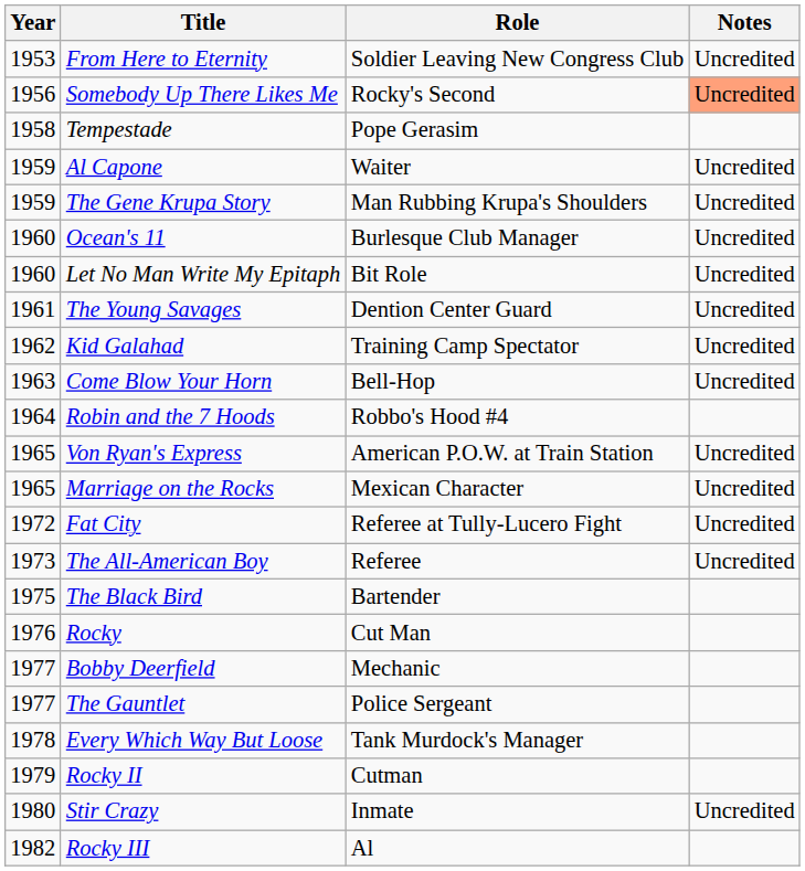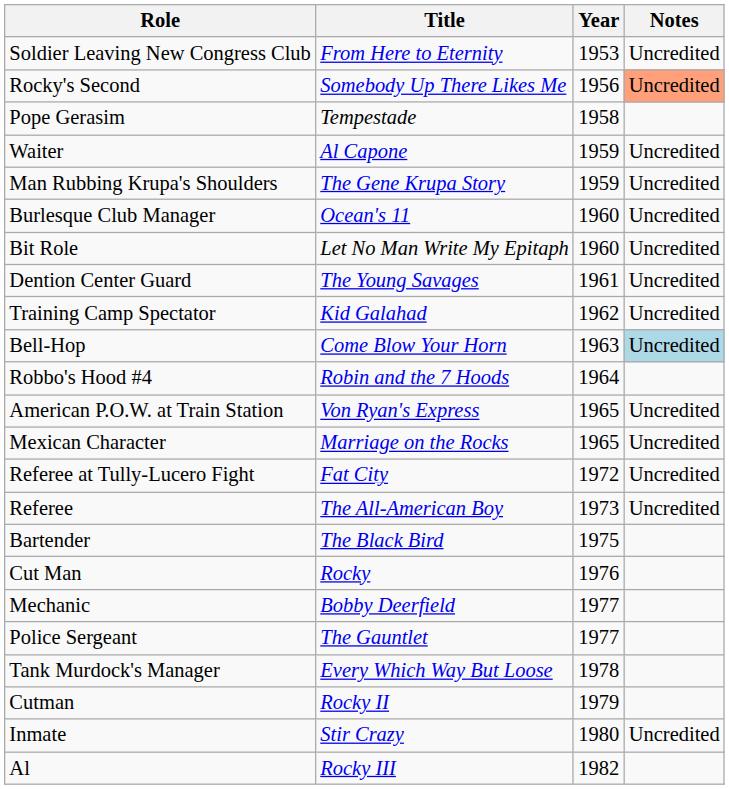 <table class="wikitable">
 <tr>
+<th>Role</th>
+<th>Title</th>
 <th>Year</th>
-<th>Title</th>
-<th>Role</th>
 <th>Notes</th>
 </tr>
 <tr>
+<td>Soldier Leaving New Congress Club</td>
+<td><em><a href='#'>From Here to Eternity</a></em></td>
 <td>1953</td>
-<td><em><a href='#'>From Here to Eternity</a></em></td>
-<td>Soldier Leaving New Congress Club</td>
 <td>Uncredited</td>
 </tr>
 <tr>
+<td>Rocky's Second</td>
+<td><em><a href='#'>Somebody Up There Likes Me</a></em></td>
 <td>1956</td>
-<td><em><a href='#'>Somebody Up There Likes Me</a></em></td>
-<td>Rocky's Second</td>
 <td style="background: lightsalmon;">Uncredited</td>
 </tr>
 <tr>
+<td>Pope Gerasim</td>
+<td><em>Tempestade</em></td>
 <td>1958</td>
-<td><em>Tempestade</em></td>
-<td>Pope Gerasim</td>
 <td></td>
 </tr>
 <tr>
+<td>Waiter</td>
+<td><em><a href='#'>Al Capone</a></em></td>
 <td>1959</td>
-<td><em><a href='#'>Al Capone</a></em></td>
-<td>Waiter</td>
 <td>Uncredited</td>
 </tr>
 <tr>
+<td>Man Rubbing Krupa's Shoulders</td>
+<td><em><a href='#'>The Gene Krupa Story</a></em></td>
 <td>1959</td>
-<td><em><a href='#'>The Gene Krupa Story</a></em></td>
-<td>Man Rubbing Krupa's Shoulders</td>
 <td>Uncredited</td>
 </tr>
 <tr>
+<td>Burlesque Club Manager</td>
+<td><em><a href='#'>Ocean's 11</a></em></td>
 <td>1960</td>
-<td><em><a href='#'>Ocean's 11</a></em></td>
-<td>Burlesque Club Manager</td>
 <td>Uncredited</td>
 </tr>
 <tr>
+<td>Bit Role</td>
+<td><em>Let No Man Write My Epitaph</em></td>
 <td>1960</td>
-<td><em>Let No Man Write My Epitaph</em></td>
-<td>Bit Role</td>
 <td>Uncredited</td>
 </tr>
 <tr>
+<td>Dention Center Guard</td>
+<td><em><a href='#'>The Young Savages</a></em></td>
 <td>1961</td>
-<td><em><a href='#'>The Young Savages</a></em></td>
-<td>Dention Center Guard</td>
 <td>Uncredited</td>
 </tr>
 <tr>
+<td>Training Camp Spectator</td>
+<td><em><a href='#'>Kid Galahad</a></em></td>
 <td>1962</td>
-<td><em><a href='#'>Kid Galahad</a></em></td>
-<td>Training Camp Spectator</td>
 <td>Uncredited</td>
 </tr>
 <tr>
+<td>Bell-Hop</td>
+<td><em><a href='#'>Come Blow Your Horn</a></em></td>
 <td>1963</td>
-<td><em><a href='#'>Come Blow Your Horn</a></em></td>
-<td>Bell-Hop</td>
+<td style="background: lightblue;">Uncredited</td>
+</tr>
+<tr>
+<td>Robbo's Hood #4</td>
+<td><em><a href='#'>Robin and the 7 Hoods</a></em></td>
+<td>1964</td>
+<td></td>
+</tr>
+<tr>
+<td>American P.O.W. at Train Station</td>
+<td><em><a href='#'>Von Ryan's Express</a></em></td>
+<td>1965</td>
 <td>Uncredited</td>
 </tr>
 <tr>
-<td>1964</td>
-<td><em><a href='#'>Robin and the 7 Hoods</a></em></td>
-<td>Robbo's Hood #4</td>
+<td>Mexican Character</td>
+<td><em><a href='#'>Marriage on the Rocks</a></em></td>
+<td>1965</td>
+<td>Uncredited</td>
+</tr>
+<tr>
+<td>Referee at Tully-Lucero Fight</td>
+<td><em><a href='#'>Fat City</a></em></td>
+<td>1972</td>
+<td>Uncredited</td>
+</tr>
+<tr>
+<td>Referee</td>
+<td><em><a href='#'>The All-American Boy</a></em></td>
+<td>1973</td>
+<td>Uncredited</td>
+</tr>
+<tr>
+<td>Bartender</td>
+<td><em><a href='#'>The Black Bird</a></em></td>
+<td>1975</td>
 <td></td>
 </tr>
 <tr>
-<td>1965</td>
-<td><em><a href='#'>Von Ryan's Express</a></em></td>
-<td>American P.O.W. at Train Station</td>
+<td>Cut Man</td>
+<td><em><a href='#'>Rocky</a></em></td>
+<td>1976</td>
+<td></td>
+</tr>
+<tr>
+<td>Mechanic</td>
+<td><em><a href='#'>Bobby Deerfield</a></em></td>
+<td>1977</td>
+<td></td>
+</tr>
+<tr>
+<td>Police Sergeant</td>
+<td><em><a href='#'>The Gauntlet</a></em></td>
+<td>1977</td>
+<td></td>
+</tr>
+<tr>
+<td>Tank Murdock's Manager</td>
+<td><em><a href='#'>Every Which Way But Loose</a></em></td>
+<td>1978</td>
+<td></td>
+</tr>
+<tr>
+<td>Cutman</td>
+<td><em><a href='#'>Rocky II</a></em></td>
+<td>1979</td>
+<td></td>
+</tr>
+<tr>
+<td>Inmate</td>
+<td><em><a href='#'>Stir Crazy</a></em></td>
+<td>1980</td>
 <td>Uncredited</td>
 </tr>
 <tr>
-<td>1965</td>
-<td><em><a href='#'>Marriage on the Rocks</a></em></td>
-<td>Mexican Character</td>
-<td>Uncredited</td>
-</tr>
-<tr>
-<td>1972</td>
-<td><em><a href='#'>Fat City</a></em></td>
-<td>Referee at Tully-Lucero Fight</td>
-<td>Uncredited</td>
-</tr>
-<tr>
-<td>1973</td>
-<td><em><a href='#'>The All-American Boy</a></em></td>
-<td>Referee</td>
-<td>Uncredited</td>
-</tr>
-<tr>
-<td>1975</td>
-<td><em><a href='#'>The Black Bird</a></em></td>
-<td>Bartender</td>
-<td></td>
-</tr>
-<tr>
-<td>1976</td>
-<td><em><a href='#'>Rocky</a></em></td>
-<td>Cut Man</td>
-<td></td>
-</tr>
-<tr>
-<td>1977</td>
-<td><em><a href='#'>Bobby Deerfield</a></em></td>
-<td>Mechanic</td>
-<td></td>
-</tr>
-<tr>
-<td>1977</td>
-<td><em><a href='#'>The Gauntlet</a></em></td>
-<td>Police Sergeant</td>
-<td></td>
-</tr>
-<tr>
-<td>1978</td>
-<td><em><a href='#'>Every Which Way But Loose</a></em></td>
-<td>Tank Murdock's Manager</td>
-<td></td>
-</tr>
-<tr>
-<td>1979</td>
-<td><em><a href='#'>Rocky II</a></em></td>
-<td>Cutman</td>
-<td></td>
-</tr>
-<tr>
-<td>1980</td>
-<td><em><a href='#'>Stir Crazy</a></em></td>
-<td>Inmate</td>
-<td>Uncredited</td>
-</tr>
-<tr>
+<td>Al</td>
+<td><em><a href='#'>Rocky III</a></em></td>
 <td>1982</td>
-<td><em><a href='#'>Rocky III</a></em></td>
-<td>Al</td>
 <td></td>
 </tr>
 </table>
